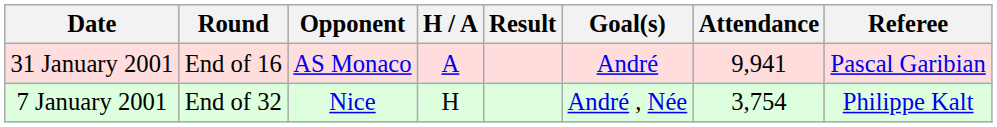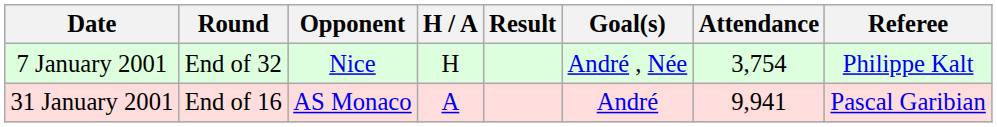 <table class="wikitable" style="text-align:center">
 <tr>
 <th class="wikitable">Date</th>
 <th>Round</th>
 <th>Opponent</th>
 <th>H / A</th>
 <th>Result</th>
 <th>Goal(s)</th>
 <th>Attendance</th>
 <th>Referee</th>
 </tr>
+<tr style="background:#dfd;">
+<td>7 January 2001</td>
+<td>End of 32</td>
+<td><a href='#'>Nice</a></td>
+<td>H</td>
+<td></td>
+<td><a href='#'>André</a> , <a href='#'>Née</a> </td>
+<td>3,754</td>
+<td><a href='#'>Philippe Kalt</a></td>
+</tr>
 <tr style="background:#fdd;">
 <td>31 January 2001</td>
 <td>End of 16</td>
 <td><a href='#'>AS Monaco</a></td>
 <td><a href='#'>A</a></td>
 <td></td>
 <td><a href='#'>André</a> </td>
 <td>9,941</td>
 <td><a href='#'>Pascal Garibian</a></td>
 </tr>
-<tr style="background:#dfd;">
-<td>7 January 2001</td>
-<td>End of 32</td>
-<td><a href='#'>Nice</a></td>
-<td>H</td>
-<td></td>
-<td><a href='#'>André</a> , <a href='#'>Née</a> </td>
-<td>3,754</td>
-<td><a href='#'>Philippe Kalt</a></td>
-</tr>
 </table>
